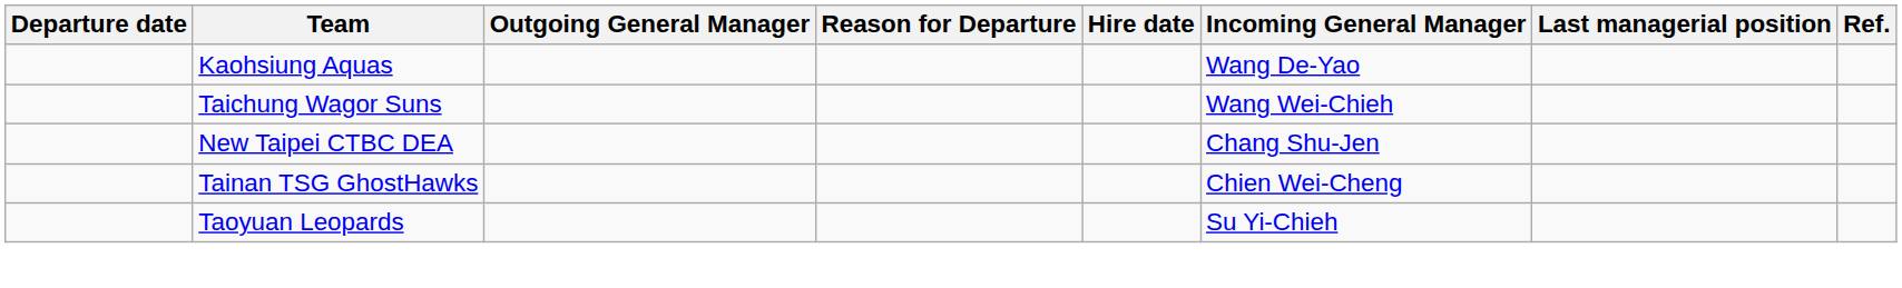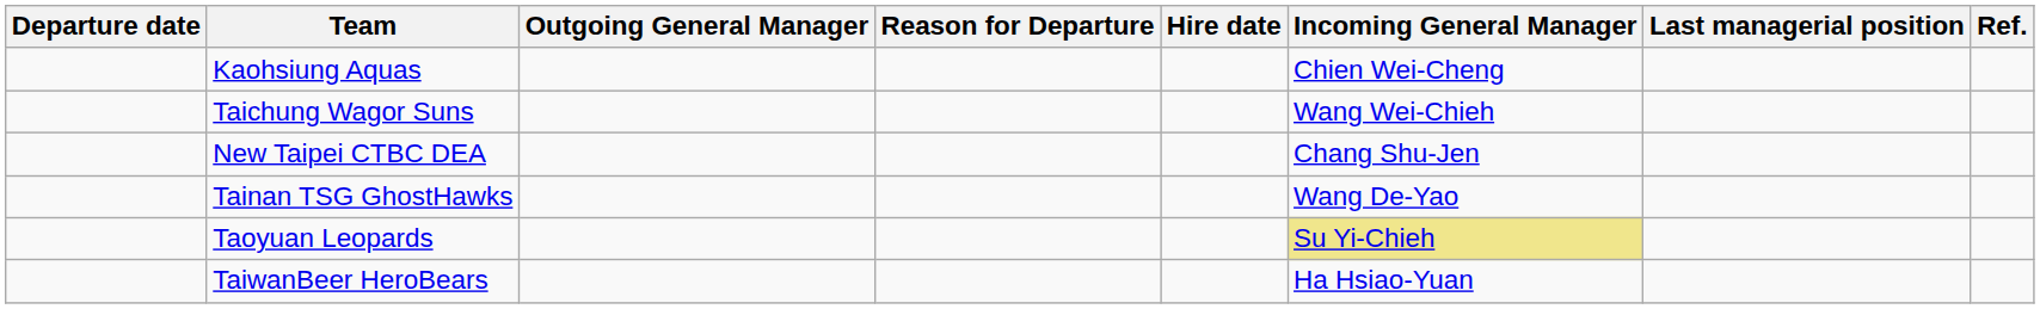 <table class="wikitable sortable">
 <tr>
 <th>Departure date</th>
 <th>Team</th>
 <th>Outgoing General Manager</th>
 <th>Reason for Departure</th>
 <th>Hire date</th>
 <th>Incoming General Manager</th>
 <th class="unsortable">Last managerial position</th>
 <th class="unsortable">Ref.</th>
 </tr>
 <tr>
 <td></td>
 <td><a href='#'>Kaohsiung Aquas</a></td>
 <td></td>
 <td></td>
 <td></td>
-<td><a href='#'>Wang De-Yao</a></td>
+<td><a href='#'>Chien Wei-Cheng</a></td>
 <td></td>
 <td></td>
 </tr>
 <tr>
 <td></td>
 <td><a href='#'>Taichung Wagor Suns</a></td>
 <td></td>
 <td></td>
 <td></td>
 <td><a href='#'>Wang Wei-Chieh</a></td>
 <td></td>
 <td></td>
 </tr>
 <tr>
 <td></td>
 <td><a href='#'>New Taipei CTBC DEA</a></td>
 <td></td>
 <td></td>
 <td></td>
 <td><a href='#'>Chang Shu-Jen</a></td>
 <td></td>
 <td></td>
 </tr>
 <tr>
 <td></td>
 <td><a href='#'>Tainan TSG GhostHawks</a></td>
 <td></td>
 <td></td>
 <td></td>
-<td><a href='#'>Chien Wei-Cheng</a></td>
+<td><a href='#'>Wang De-Yao</a></td>
 <td></td>
 <td></td>
 </tr>
 <tr>
 <td></td>
 <td><a href='#'>Taoyuan Leopards</a></td>
 <td></td>
 <td></td>
 <td></td>
-<td><a href='#'>Su Yi-Chieh</a></td>
+<td style="background: khaki;"><a href='#'>Su Yi-Chieh</a></td>
+<td></td>
+<td></td>
+</tr>
+<tr>
+<td></td>
+<td><a href='#'>TaiwanBeer HeroBears</a></td>
+<td></td>
+<td></td>
+<td></td>
+<td><a href='#'>Ha Hsiao-Yuan</a></td>
 <td></td>
 <td></td>
 </tr>
 </table>
